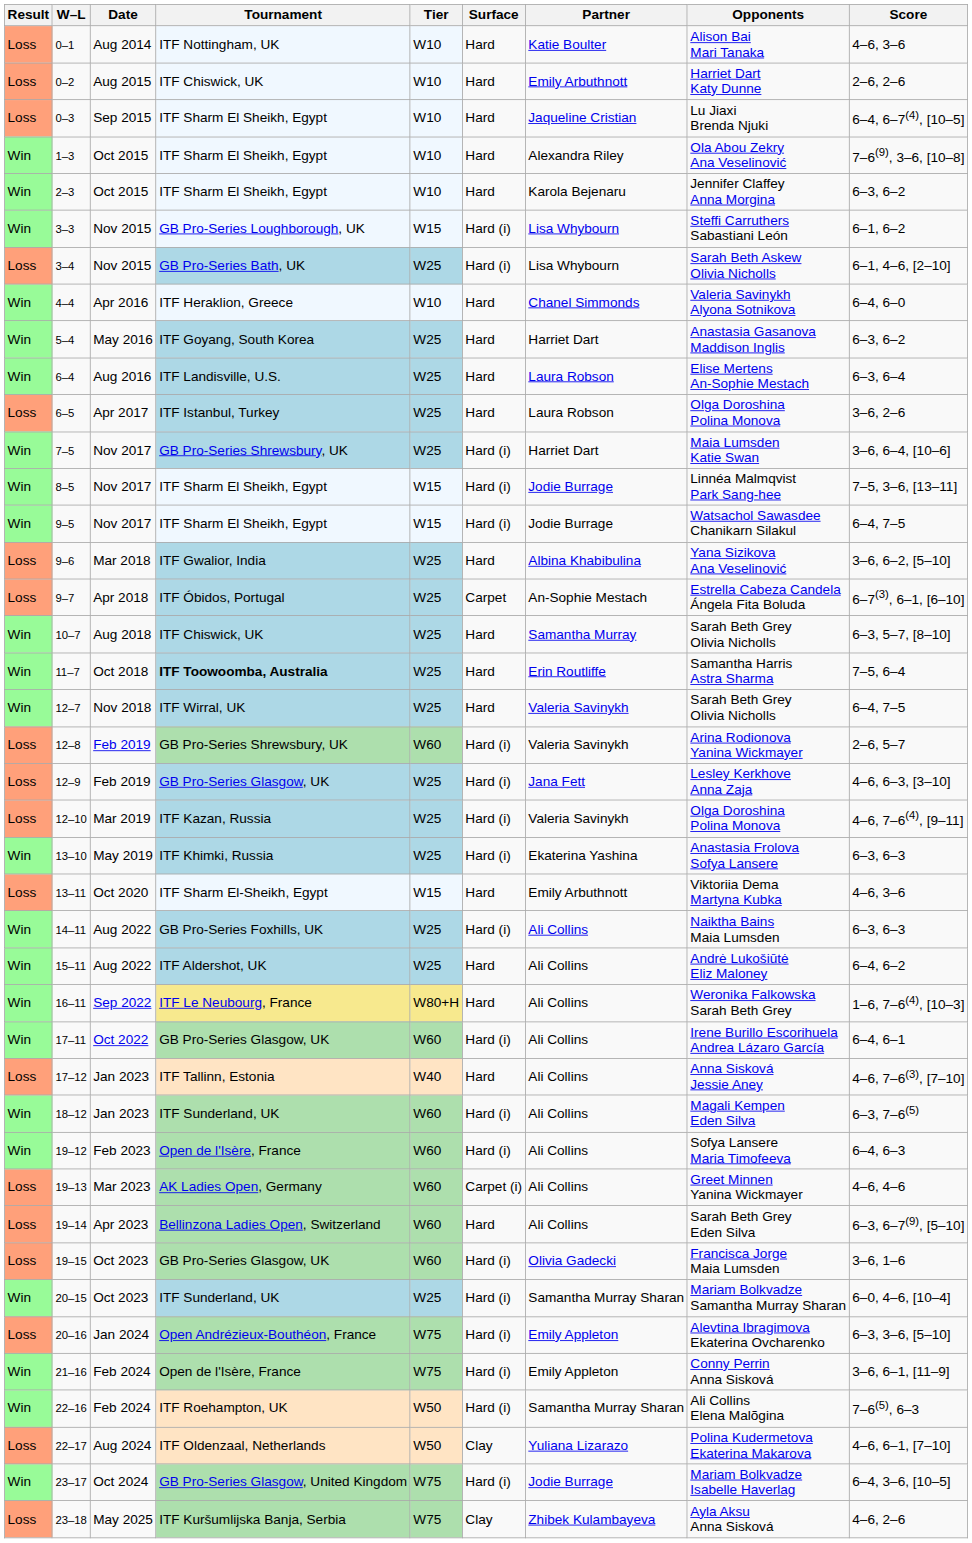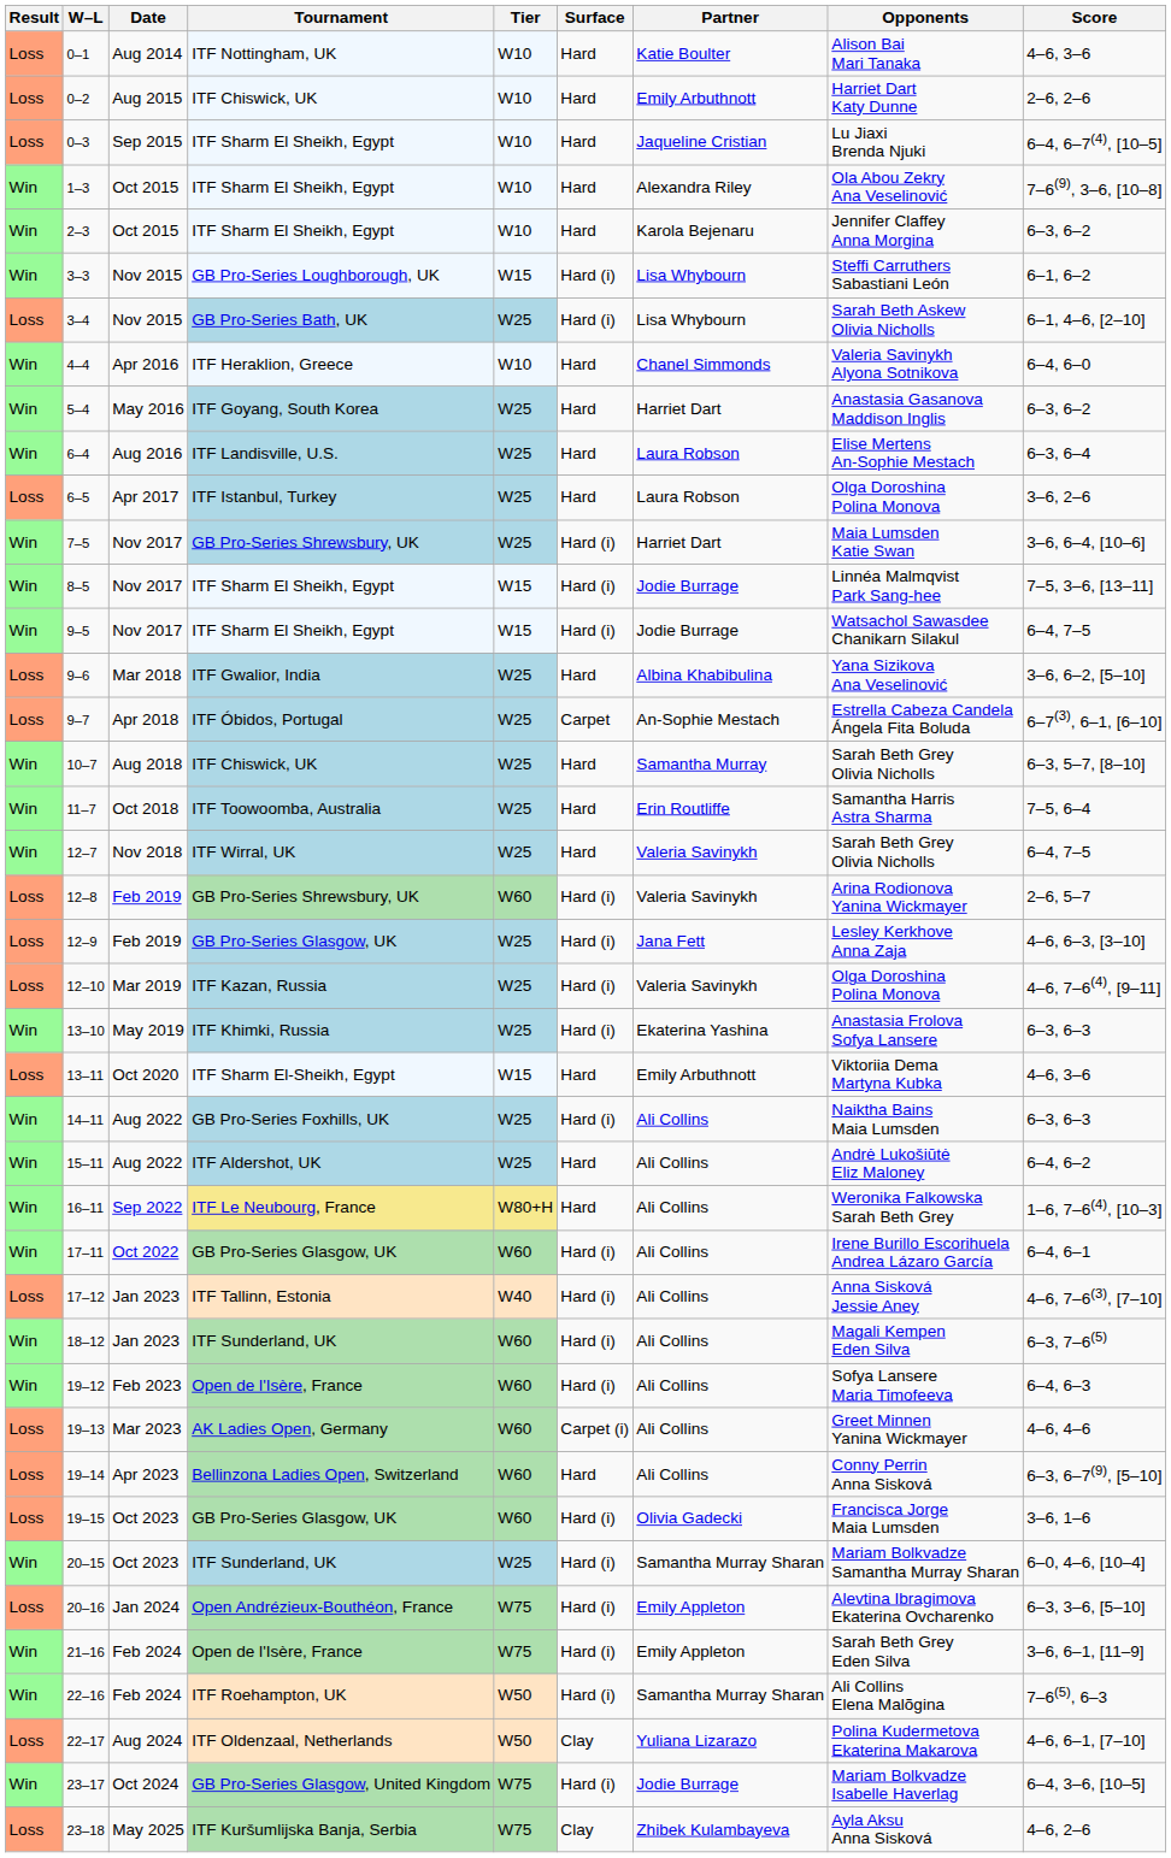 <table class="sortable wikitable">
 <tr>
 <th>Result</th>
 <th class=unsortable>W–L</th>
 <th>Date</th>
 <th>Tournament</th>
 <th>Tier</th>
 <th>Surface</th>
 <th>Partner</th>
 <th>Opponents</th>
 <th class=unsortable>Score</th>
 </tr>
 <tr>
 <td style="background:#ffa07a;">Loss</td>
 <td><small>0–1</small></td>
 <td>Aug 2014</td>
 <td style="background:#f0f8ff;">ITF Nottingham, UK</td>
 <td style="background:#f0f8ff;">W10</td>
 <td>Hard</td>
 <td> <a href='#'>Katie Boulter</a></td>
 <td> <a href='#'>Alison Bai</a> <br>  <a href='#'>Mari Tanaka</a></td>
 <td>4–6, 3–6</td>
 </tr>
 <tr>
 <td style="background:#ffa07a;">Loss</td>
 <td><small>0–2</small></td>
 <td>Aug 2015</td>
 <td style="background:#f0f8ff;">ITF Chiswick, UK</td>
 <td style="background:#f0f8ff;">W10</td>
 <td>Hard</td>
 <td> <a href='#'>Emily Arbuthnott</a></td>
 <td> <a href='#'>Harriet Dart</a> <br>  <a href='#'>Katy Dunne</a></td>
 <td>2–6, 2–6</td>
 </tr>
 <tr>
 <td style="background:#ffa07a;">Loss</td>
 <td><small>0–3</small></td>
 <td>Sep 2015</td>
 <td style="background:#f0f8ff;">ITF Sharm El Sheikh, Egypt</td>
 <td style="background:#f0f8ff;">W10</td>
 <td>Hard</td>
 <td> <a href='#'>Jaqueline Cristian</a></td>
 <td> Lu Jiaxi <br>  Brenda Njuki</td>
 <td>6–4, 6–7<sup>(4)</sup>, [10–5]</td>
 </tr>
 <tr>
 <td style="background:#98fb98;">Win</td>
 <td><small>1–3</small></td>
 <td>Oct 2015</td>
 <td style="background:#f0f8ff;">ITF Sharm El Sheikh, Egypt</td>
 <td style="background:#f0f8ff;">W10</td>
 <td>Hard</td>
 <td> Alexandra Riley</td>
 <td> <a href='#'>Ola Abou Zekry</a> <br>  <a href='#'>Ana Veselinović</a></td>
 <td>7–6<sup>(9)</sup>, 3–6, [10–8]</td>
 </tr>
 <tr>
 <td style="background:#98fb98;">Win</td>
 <td><small>2–3</small></td>
 <td>Oct 2015</td>
 <td style="background:#f0f8ff;">ITF Sharm El Sheikh, Egypt</td>
 <td style="background:#f0f8ff;">W10</td>
 <td>Hard</td>
 <td> Karola Bejenaru</td>
 <td> Jennifer Claffey <br>  <a href='#'>Anna Morgina</a></td>
 <td>6–3, 6–2</td>
 </tr>
 <tr>
 <td style="background:#98fb98;">Win</td>
 <td><small>3–3</small></td>
 <td>Nov 2015</td>
 <td style="background:#f0f8ff;"><a href='#'>GB Pro-Series Loughborough</a>, UK</td>
 <td style="background:#f0f8ff;">W15</td>
 <td>Hard (i)</td>
 <td> <a href='#'>Lisa Whybourn</a></td>
 <td> <a href='#'>Steffi Carruthers</a> <br>  Sabastiani León</td>
 <td>6–1, 6–2</td>
 </tr>
 <tr>
 <td style="background:#ffa07a;">Loss</td>
 <td><small>3–4</small></td>
 <td>Nov 2015</td>
 <td style="background:lightblue;"><a href='#'>GB Pro-Series Bath</a>, UK</td>
 <td style="background:lightblue;">W25</td>
 <td>Hard (i)</td>
 <td> Lisa Whybourn</td>
 <td> <a href='#'>Sarah Beth Askew</a> <br>  <a href='#'>Olivia Nicholls</a></td>
 <td>6–1, 4–6, [2–10]</td>
 </tr>
 <tr>
 <td style="background:#98fb98;">Win</td>
 <td><small>4–4</small></td>
 <td>Apr 2016</td>
 <td style="background:#f0f8ff;">ITF Heraklion, Greece</td>
 <td style="background:#f0f8ff;">W10</td>
 <td>Hard</td>
 <td> <a href='#'>Chanel Simmonds</a></td>
 <td> <a href='#'>Valeria Savinykh</a> <br>  <a href='#'>Alyona Sotnikova</a></td>
 <td>6–4, 6–0</td>
 </tr>
 <tr>
 <td style="background:#98fb98;">Win</td>
 <td><small>5–4</small></td>
 <td>May 2016</td>
 <td style="background:lightblue;">ITF Goyang, South Korea</td>
 <td style="background:lightblue;">W25</td>
 <td>Hard</td>
 <td> Harriet Dart</td>
 <td> <a href='#'>Anastasia Gasanova</a> <br>  <a href='#'>Maddison Inglis</a></td>
 <td>6–3, 6–2</td>
 </tr>
 <tr>
 <td style="background:#98fb98;">Win</td>
 <td><small>6–4</small></td>
 <td>Aug 2016</td>
 <td style="background:lightblue;">ITF Landisville, U.S.</td>
 <td style="background:lightblue;">W25</td>
 <td>Hard</td>
 <td> <a href='#'>Laura Robson</a></td>
 <td> <a href='#'>Elise Mertens</a> <br>  <a href='#'>An-Sophie Mestach</a></td>
 <td>6–3, 6–4</td>
 </tr>
 <tr>
 <td style="background:#ffa07a;">Loss</td>
 <td><small>6–5</small></td>
 <td>Apr 2017</td>
 <td style="background:lightblue;">ITF Istanbul, Turkey</td>
 <td style="background:lightblue;">W25</td>
 <td>Hard</td>
 <td> Laura Robson</td>
 <td> <a href='#'>Olga Doroshina</a> <br>  <a href='#'>Polina Monova</a></td>
 <td>3–6, 2–6</td>
 </tr>
 <tr>
 <td style="background:#98fb98;">Win</td>
 <td><small>7–5</small></td>
 <td>Nov 2017</td>
 <td style="background:lightblue;"><a href='#'>GB Pro-Series Shrewsbury</a>, UK</td>
 <td style="background:lightblue;">W25</td>
 <td>Hard (i)</td>
 <td> Harriet Dart</td>
 <td> <a href='#'>Maia Lumsden</a> <br>  <a href='#'>Katie Swan</a></td>
 <td>3–6, 6–4, [10–6]</td>
 </tr>
 <tr>
 <td style="background:#98fb98;">Win</td>
 <td><small>8–5</small></td>
 <td>Nov 2017</td>
 <td style="background:#f0f8ff;">ITF Sharm El Sheikh, Egypt</td>
 <td style="background:#f0f8ff;">W15</td>
 <td>Hard (i)</td>
 <td> <a href='#'>Jodie Burrage</a></td>
 <td> Linnéa Malmqvist <br>  <a href='#'>Park Sang-hee</a></td>
 <td>7–5, 3–6, [13–11]</td>
 </tr>
 <tr>
 <td style="background:#98fb98;">Win</td>
 <td><small>9–5</small></td>
 <td>Nov 2017</td>
 <td style="background:#f0f8ff;">ITF Sharm El Sheikh, Egypt</td>
 <td style="background:#f0f8ff;">W15</td>
 <td>Hard (i)</td>
 <td> Jodie Burrage</td>
 <td> <a href='#'>Watsachol Sawasdee</a> <br>  Chanikarn Silakul</td>
 <td>6–4, 7–5</td>
 </tr>
 <tr>
 <td style="background:#ffa07a;">Loss</td>
 <td><small>9–6</small></td>
 <td>Mar 2018</td>
 <td style="background:lightblue;">ITF Gwalior, India</td>
 <td style="background:lightblue;">W25</td>
 <td>Hard</td>
 <td> <a href='#'>Albina Khabibulina</a></td>
 <td> <a href='#'>Yana Sizikova</a> <br>  <a href='#'>Ana Veselinović</a></td>
 <td>3–6, 6–2, [5–10]</td>
 </tr>
 <tr>
 <td style="background:#ffa07a;">Loss</td>
 <td><small>9–7</small></td>
 <td>Apr 2018</td>
 <td style="background:lightblue;">ITF Óbidos, Portugal</td>
 <td style="background:lightblue;">W25</td>
 <td>Carpet</td>
 <td> An-Sophie Mestach</td>
 <td> <a href='#'>Estrella Cabeza Candela</a> <br>  Ángela Fita Boluda</td>
 <td>6–7<sup>(3)</sup>, 6–1, [6–10]</td>
 </tr>
 <tr>
 <td style="background:#98fb98;">Win</td>
 <td><small>10–7</small></td>
 <td>Aug 2018</td>
 <td style="background:lightblue;">ITF Chiswick, UK</td>
 <td style="background:lightblue;">W25</td>
 <td>Hard</td>
 <td> <a href='#'>Samantha Murray</a></td>
 <td> Sarah Beth Grey <br>  Olivia Nicholls</td>
 <td>6–3, 5–7, [8–10]</td>
 </tr>
 <tr>
 <td style="background:#98fb98;">Win</td>
 <td><small>11–7</small></td>
 <td>Oct 2018</td>
-<td style="background:lightblue;"><strong>ITF Toowoomba, Australia</strong></td>
+<td style="background:lightblue;">ITF Toowoomba, Australia</td>
 <td style="background:lightblue;">W25</td>
 <td>Hard</td>
 <td> <a href='#'>Erin Routliffe</a></td>
 <td> Samantha Harris <br>  <a href='#'>Astra Sharma</a></td>
 <td>7–5, 6–4</td>
 </tr>
 <tr>
 <td style="background:#98fb98;">Win</td>
 <td><small>12–7</small></td>
 <td>Nov 2018</td>
 <td style="background:lightblue;">ITF Wirral, UK</td>
 <td style="background:lightblue;">W25</td>
 <td>Hard</td>
 <td> <a href='#'>Valeria Savinykh</a></td>
 <td> Sarah Beth Grey <br>  Olivia Nicholls</td>
 <td>6–4, 7–5</td>
 </tr>
 <tr>
 <td style="background:#ffa07a;">Loss</td>
 <td><small>12–8</small></td>
 <td><a href='#'>Feb 2019</a></td>
 <td style="background:#addfad;">GB Pro-Series Shrewsbury, UK</td>
 <td style="background:#addfad;">W60</td>
 <td>Hard (i)</td>
 <td> Valeria Savinykh</td>
 <td> <a href='#'>Arina Rodionova</a> <br>  <a href='#'>Yanina Wickmayer</a></td>
 <td>2–6, 5–7</td>
 </tr>
 <tr>
 <td style="background:#ffa07a;">Loss</td>
 <td><small>12–9</small></td>
 <td>Feb 2019</td>
 <td style="background:lightblue;"><a href='#'>GB Pro-Series Glasgow</a>, UK</td>
 <td style="background:lightblue;">W25</td>
 <td>Hard (i)</td>
 <td> <a href='#'>Jana Fett</a></td>
 <td> <a href='#'>Lesley Kerkhove</a> <br>  <a href='#'>Anna Zaja</a></td>
 <td>4–6, 6–3, [3–10]</td>
 </tr>
 <tr>
 <td style="background:#ffa07a;">Loss</td>
 <td><small>12–10</small></td>
 <td>Mar 2019</td>
 <td style="background:lightblue;">ITF Kazan, Russia</td>
 <td style="background:lightblue;">W25</td>
 <td>Hard (i)</td>
 <td> Valeria Savinykh</td>
 <td> <a href='#'>Olga Doroshina</a> <br>  <a href='#'>Polina Monova</a></td>
 <td>4–6, 7–6<sup>(4)</sup>, [9–11]</td>
 </tr>
 <tr>
 <td style="background:#98fb98;">Win</td>
 <td><small>13–10</small></td>
 <td>May 2019</td>
 <td style="background:lightblue;">ITF Khimki, Russia</td>
 <td style="background:lightblue;">W25</td>
 <td>Hard (i)</td>
 <td> Ekaterina Yashina</td>
 <td> <a href='#'>Anastasia Frolova</a> <br>  <a href='#'>Sofya Lansere</a></td>
 <td>6–3, 6–3</td>
 </tr>
 <tr>
 <td style="background:#ffa07a;">Loss</td>
 <td><small>13–11</small></td>
 <td>Oct 2020</td>
 <td style="background:#f0f8ff;">ITF Sharm El-Sheikh, Egypt</td>
 <td style="background:#f0f8ff;">W15</td>
 <td>Hard</td>
 <td> Emily Arbuthnott</td>
 <td> Viktoriia Dema <br>  <a href='#'>Martyna Kubka</a></td>
 <td>4–6, 3–6</td>
 </tr>
 <tr>
 <td style="background:#98fb98;">Win</td>
 <td><small>14–11</small></td>
 <td>Aug 2022</td>
 <td style="background:lightblue;">GB Pro-Series Foxhills, UK</td>
 <td style="background:lightblue;">W25</td>
 <td>Hard (i)</td>
 <td> <a href='#'>Ali Collins</a></td>
 <td> <a href='#'>Naiktha Bains</a> <br>  Maia Lumsden</td>
 <td>6–3, 6–3</td>
 </tr>
 <tr>
 <td style="background:#98fb98;">Win</td>
 <td><small>15–11</small></td>
 <td>Aug 2022</td>
 <td style="background:lightblue;">ITF Aldershot, UK</td>
 <td style="background:lightblue;">W25</td>
 <td>Hard</td>
 <td> Ali Collins</td>
 <td> <a href='#'>Andrė Lukošiūtė</a> <br>  <a href='#'>Eliz Maloney</a></td>
 <td>6–4, 6–2</td>
 </tr>
 <tr>
 <td style="background:#98fb98;">Win</td>
 <td><small>16–11</small></td>
 <td><a href='#'>Sep 2022</a></td>
 <td style="background:#f7e98e;"><a href='#'>ITF Le Neubourg</a>, France</td>
 <td style="background:#f7e98e;">W80+H</td>
 <td>Hard</td>
 <td> Ali Collins</td>
 <td> <a href='#'>Weronika Falkowska</a> <br>  Sarah Beth Grey</td>
 <td>1–6, 7–6<sup>(4)</sup>, [10–3]</td>
 </tr>
 <tr>
 <td style="background:#98fb98;">Win</td>
 <td><small>17–11</small></td>
 <td><a href='#'>Oct 2022</a></td>
 <td style="background:#addfad;">GB Pro-Series Glasgow, UK</td>
 <td style="background:#addfad;">W60</td>
 <td>Hard (i)</td>
 <td> Ali Collins</td>
 <td> <a href='#'>Irene Burillo Escorihuela</a> <br>  <a href='#'>Andrea Lázaro García</a></td>
 <td>6–4, 6–1</td>
 </tr>
 <tr>
 <td style="background:#ffa07a;">Loss</td>
 <td><small>17–12</small></td>
 <td>Jan 2023</td>
 <td style="background:#ffe4c4;">ITF Tallinn, Estonia</td>
 <td style="background:#ffe4c4;">W40</td>
-<td>Hard</td>
+<td>Hard (i)</td>
 <td> Ali Collins</td>
 <td> <a href='#'>Anna Sisková</a> <br>  <a href='#'>Jessie Aney</a></td>
 <td>4–6, 7–6<sup>(3)</sup>, [7–10]</td>
 </tr>
 <tr>
 <td style="background:#98fb98;">Win</td>
 <td><small>18–12</small></td>
 <td>Jan 2023</td>
 <td style="background:#addfad;">ITF Sunderland, UK</td>
 <td style="background:#addfad;">W60</td>
 <td>Hard (i)</td>
 <td> Ali Collins</td>
 <td> <a href='#'>Magali Kempen</a> <br>  <a href='#'>Eden Silva</a></td>
 <td>6–3, 7–6<sup>(5)</sup></td>
 </tr>
 <tr>
 <td style="background:#98fb98;">Win</td>
 <td><small>19–12</small></td>
 <td>Feb 2023</td>
 <td style="background:#addfad;"><a href='#'>Open de l'Isère</a>, France</td>
 <td style="background:#addfad;">W60</td>
 <td>Hard (i)</td>
 <td> Ali Collins</td>
 <td> Sofya Lansere <br>  <a href='#'>Maria Timofeeva</a></td>
 <td>6–4, 6–3</td>
 </tr>
 <tr>
 <td style="background:#ffa07a;">Loss</td>
 <td><small>19–13</small></td>
 <td>Mar 2023</td>
 <td style="background:#addfad;"><a href='#'>AK Ladies Open</a>, Germany</td>
 <td style="background:#addfad;">W60</td>
 <td>Carpet (i)</td>
 <td> Ali Collins</td>
 <td> <a href='#'>Greet Minnen</a> <br>  Yanina Wickmayer</td>
 <td>4–6, 4–6</td>
 </tr>
 <tr>
 <td style="background:#ffa07a;">Loss</td>
 <td><small>19–14</small></td>
 <td>Apr 2023</td>
 <td style="background:#addfad;"><a href='#'>Bellinzona Ladies Open</a>, Switzerland</td>
 <td style="background:#addfad;">W60</td>
 <td>Hard</td>
 <td> Ali Collins</td>
-<td> Sarah Beth Grey <br>  Eden Silva</td>
+<td> <a href='#'>Conny Perrin</a> <br>  Anna Sisková</td>
 <td>6–3, 6–7<sup>(9)</sup>, [5–10]</td>
 </tr>
 <tr>
 <td style="background:#ffa07a;">Loss</td>
 <td><small>19–15</small></td>
 <td>Oct 2023</td>
 <td style="background:#addfad;">GB Pro-Series Glasgow, UK</td>
 <td style="background:#addfad;">W60</td>
 <td>Hard (i)</td>
 <td> <a href='#'>Olivia Gadecki</a></td>
 <td> <a href='#'>Francisca Jorge</a> <br>  Maia Lumsden</td>
 <td>3–6, 1–6</td>
 </tr>
 <tr>
 <td style="background:#98fb98;">Win</td>
 <td><small>20–15</small></td>
 <td>Oct 2023</td>
 <td style="background:lightblue;">ITF Sunderland, UK</td>
 <td style="background:lightblue;">W25</td>
 <td>Hard (i)</td>
 <td> Samantha Murray Sharan</td>
 <td> <a href='#'>Mariam Bolkvadze</a> <br>  Samantha Murray Sharan</td>
 <td>6–0, 4–6, [10–4]</td>
 </tr>
 <tr>
 <td style="background:#ffa07a;">Loss</td>
 <td><small>20–16</small></td>
 <td>Jan 2024</td>
 <td style="background:#addfad;"><a href='#'>Open Andrézieux-Bouthéon</a>, France</td>
 <td style="background:#addfad;">W75</td>
 <td>Hard (i)</td>
 <td> <a href='#'>Emily Appleton</a></td>
 <td> <a href='#'>Alevtina Ibragimova</a> <br>  Ekaterina Ovcharenko</td>
 <td>6–3, 3–6, [5–10]</td>
 </tr>
 <tr>
 <td style="background:#98FB98;">Win</td>
 <td><small>21–16</small></td>
 <td>Feb 2024</td>
 <td style="background:#addfad;">Open de l'Isère, France</td>
 <td style="background:#addfad;">W75</td>
 <td>Hard (i)</td>
 <td> Emily Appleton</td>
-<td> <a href='#'>Conny Perrin</a> <br>  Anna Sisková</td>
+<td> Sarah Beth Grey <br>  Eden Silva</td>
 <td>3–6, 6–1, [11–9]</td>
 </tr>
 <tr>
 <td style="background:#98FB98;">Win</td>
 <td><small>22–16</small></td>
 <td>Feb 2024</td>
 <td style="background:#ffe4c4;">ITF Roehampton, UK</td>
 <td style="background:#ffe4c4;">W50</td>
 <td>Hard (i)</td>
 <td> Samantha Murray Sharan</td>
 <td> Ali Collins <br>  Elena Malõgina</td>
 <td>7–6<sup>(5)</sup>, 6–3</td>
 </tr>
 <tr>
 <td style="background:#ffa07a;">Loss</td>
 <td><small>22–17</small></td>
 <td>Aug 2024</td>
 <td style="background:#ffe4c4;">ITF Oldenzaal, Netherlands</td>
 <td style="background:#ffe4c4;">W50</td>
 <td>Clay</td>
 <td> <a href='#'>Yuliana Lizarazo</a></td>
 <td> <a href='#'>Polina Kudermetova</a> <br>  <a href='#'>Ekaterina Makarova</a></td>
 <td>4–6, 6–1, [7–10]</td>
 </tr>
 <tr>
 <td style="background:#98FB98;">Win</td>
 <td><small>23–17</small></td>
 <td>Oct 2024</td>
 <td style="background:#addfad;"><a href='#'>GB Pro-Series Glasgow</a>, United Kingdom</td>
 <td style="background:#addfad;">W75</td>
 <td>Hard (i)</td>
 <td> <a href='#'>Jodie Burrage</a></td>
 <td> <a href='#'>Mariam Bolkvadze</a> <br>  <a href='#'>Isabelle Haverlag</a></td>
 <td>6–4, 3–6, [10–5]</td>
 </tr>
 <tr>
 <td style="background:#ffa07a;">Loss</td>
 <td><small>23–18</small></td>
 <td>May 2025</td>
 <td style="background:#addfad">ITF Kuršumlijska Banja, Serbia</td>
 <td style="background:#addfad">W75</td>
 <td>Clay</td>
 <td> <a href='#'>Zhibek Kulambayeva</a></td>
 <td> <a href='#'>Ayla Aksu</a> <br>  Anna Sisková</td>
 <td>4–6, 2–6</td>
 </tr>
 </table>
